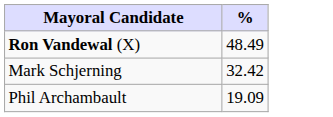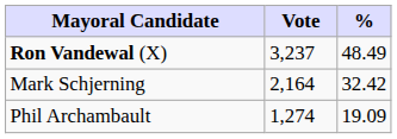 <table class="wikitable">
 <tr>
 <th style="background:#ddf; width:200px;">Mayoral Candidate</th>
+<th style="background:#ddf; width:50px;">Vote</th>
 <th style="background:#ddf; width:30px;">%</th>
 </tr>
 <tr>
 <td><strong>Ron Vandewal</strong> (X)</td>
+<td>3,237</td>
 <td>48.49</td>
 </tr>
 <tr>
 <td>Mark Schjerning</td>
+<td>2,164</td>
 <td>32.42</td>
 </tr>
 <tr>
 <td>Phil Archambault</td>
+<td>1,274</td>
 <td>19.09</td>
 </tr>
 </table>
